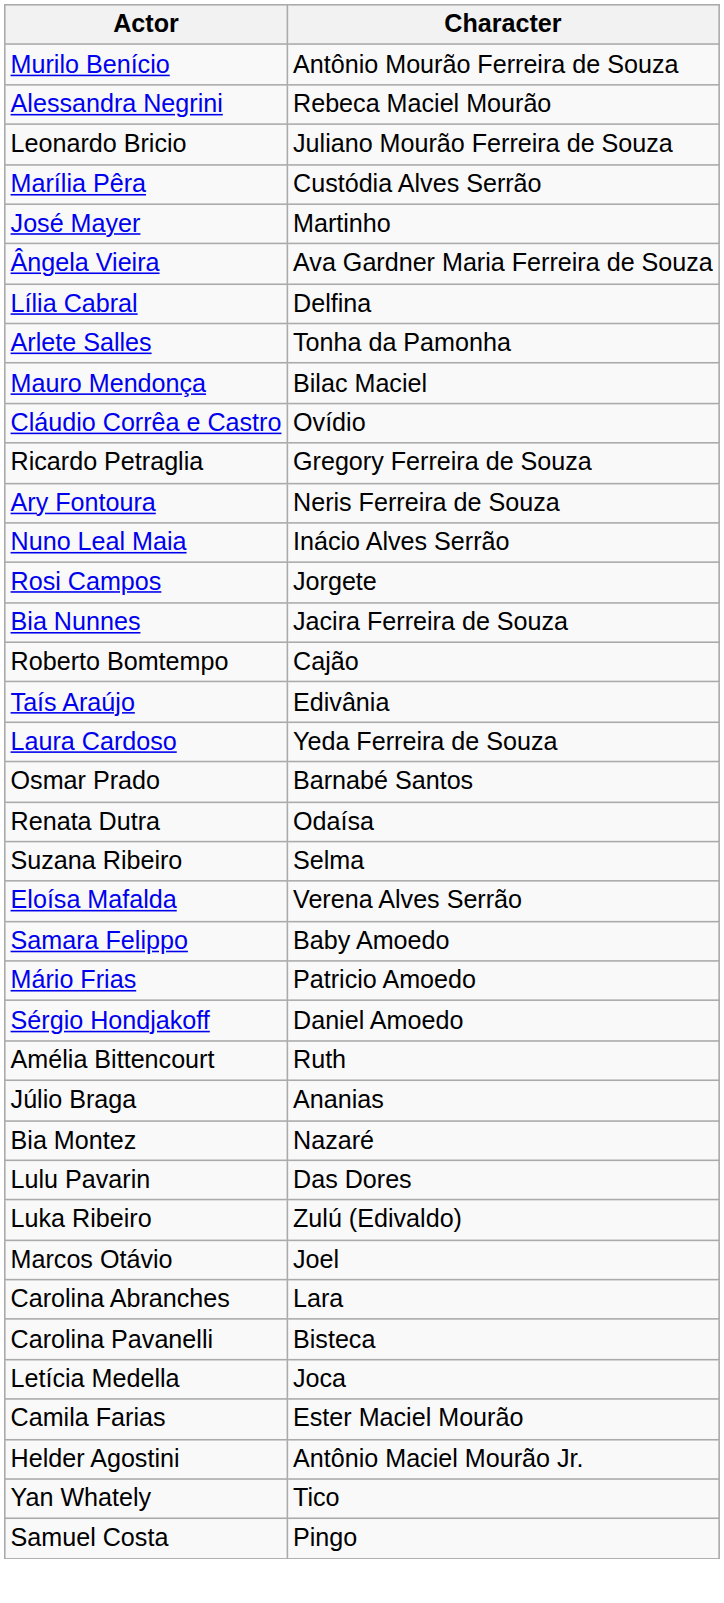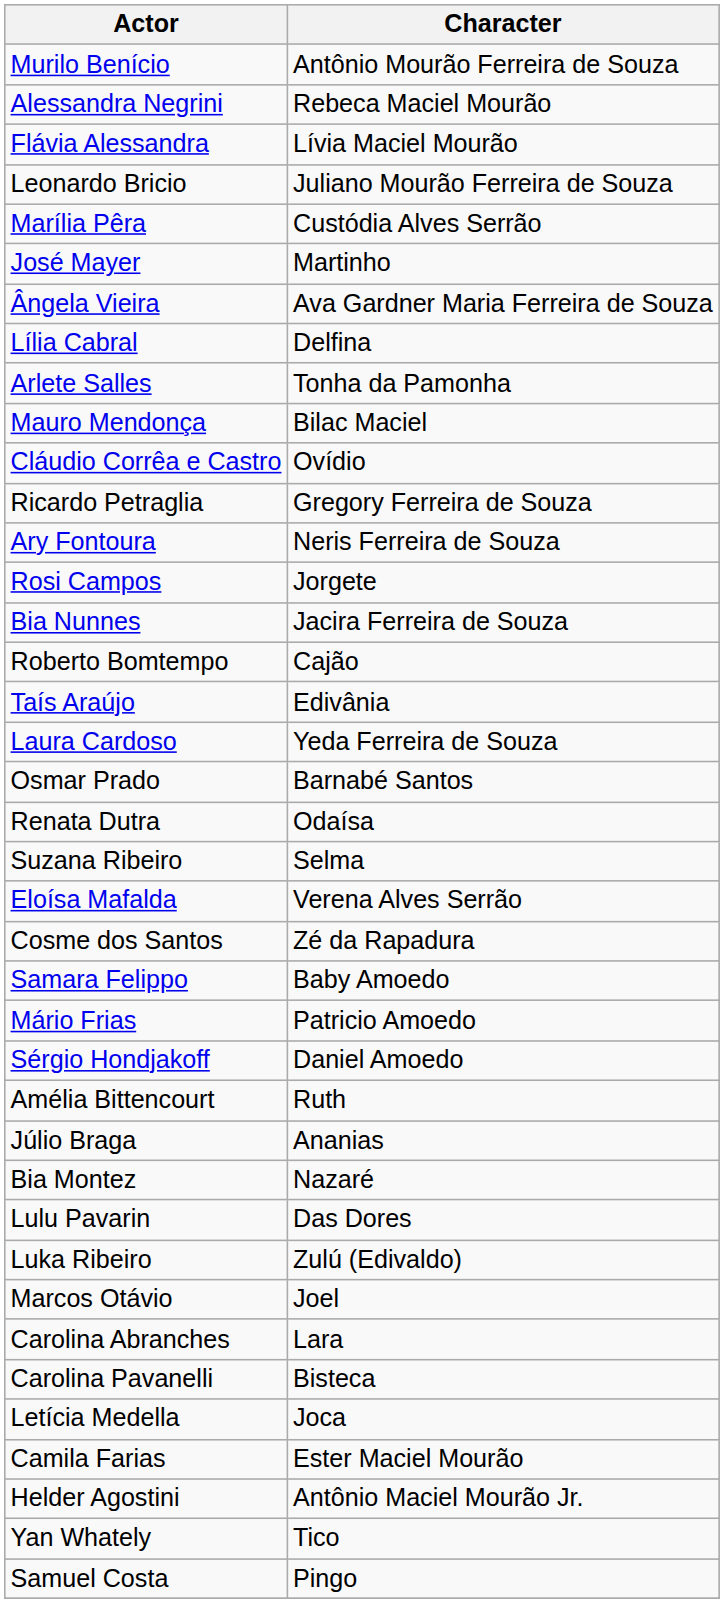 <table class="wikitable sortable">
 <tr>
 <th>Actor</th>
 <th>Character</th>
 </tr>
 <tr>
 <td><a href='#'>Murilo Benício</a></td>
 <td>Antônio Mourão Ferreira de Souza</td>
 </tr>
 <tr>
 <td><a href='#'>Alessandra Negrini</a></td>
 <td>Rebeca Maciel Mourão</td>
+</tr>
+<tr>
+<td><a href='#'>Flávia Alessandra</a></td>
+<td>Lívia Maciel Mourão</td>
 </tr>
 <tr>
 <td>Leonardo Bricio</td>
 <td>Juliano Mourão Ferreira de Souza</td>
 </tr>
 <tr>
 <td><a href='#'>Marília Pêra</a></td>
 <td>Custódia Alves Serrão</td>
 </tr>
 <tr>
 <td><a href='#'>José Mayer</a></td>
 <td>Martinho</td>
 </tr>
 <tr>
 <td><a href='#'>Ângela Vieira</a></td>
 <td>Ava Gardner Maria Ferreira de Souza</td>
 </tr>
 <tr>
 <td><a href='#'>Lília Cabral</a></td>
 <td>Delfina</td>
 </tr>
 <tr>
 <td><a href='#'>Arlete Salles</a></td>
 <td>Tonha da Pamonha</td>
 </tr>
 <tr>
 <td><a href='#'>Mauro Mendonça</a></td>
 <td>Bilac Maciel</td>
 </tr>
 <tr>
 <td><a href='#'>Cláudio Corrêa e Castro</a></td>
 <td>Ovídio</td>
 </tr>
 <tr>
 <td>Ricardo Petraglia</td>
 <td>Gregory Ferreira de Souza</td>
 </tr>
 <tr>
 <td><a href='#'>Ary Fontoura</a></td>
 <td>Neris Ferreira de Souza</td>
 </tr>
 <tr>
-<td><a href='#'>Nuno Leal Maia</a></td>
-<td>Inácio Alves Serrão</td>
-</tr>
-<tr>
 <td><a href='#'>Rosi Campos</a></td>
 <td>Jorgete</td>
 </tr>
 <tr>
 <td><a href='#'>Bia Nunnes</a></td>
 <td>Jacira Ferreira de Souza</td>
 </tr>
 <tr>
 <td>Roberto Bomtempo</td>
 <td>Cajão</td>
 </tr>
 <tr>
 <td><a href='#'>Taís Araújo</a></td>
 <td>Edivânia</td>
 </tr>
 <tr>
 <td><a href='#'>Laura Cardoso</a></td>
 <td>Yeda Ferreira de Souza</td>
 </tr>
 <tr>
 <td>Osmar Prado</td>
 <td>Barnabé Santos</td>
 </tr>
 <tr>
 <td>Renata Dutra</td>
 <td>Odaísa</td>
 </tr>
 <tr>
 <td>Suzana Ribeiro</td>
 <td>Selma</td>
 </tr>
 <tr>
 <td><a href='#'>Eloísa Mafalda</a></td>
 <td>Verena Alves Serrão</td>
+</tr>
+<tr>
+<td>Cosme dos Santos</td>
+<td>Zé da Rapadura</td>
 </tr>
 <tr>
 <td><a href='#'>Samara Felippo</a></td>
 <td>Baby Amoedo</td>
 </tr>
 <tr>
 <td><a href='#'>Mário Frias</a></td>
 <td>Patricio Amoedo</td>
 </tr>
 <tr>
 <td><a href='#'>Sérgio Hondjakoff</a></td>
 <td>Daniel Amoedo</td>
 </tr>
 <tr>
 <td>Amélia Bittencourt</td>
 <td>Ruth</td>
 </tr>
 <tr>
 <td>Júlio Braga</td>
 <td>Ananias</td>
 </tr>
 <tr>
 <td>Bia Montez</td>
 <td>Nazaré</td>
 </tr>
 <tr>
 <td>Lulu Pavarin</td>
 <td>Das Dores</td>
 </tr>
 <tr>
 <td>Luka Ribeiro</td>
 <td>Zulú (Edivaldo)</td>
 </tr>
 <tr>
 <td>Marcos Otávio</td>
 <td>Joel</td>
 </tr>
 <tr>
 <td>Carolina Abranches</td>
 <td>Lara</td>
 </tr>
 <tr>
 <td>Carolina Pavanelli</td>
 <td>Bisteca</td>
 </tr>
 <tr>
 <td>Letícia Medella</td>
 <td>Joca</td>
 </tr>
 <tr>
 <td>Camila Farias</td>
 <td>Ester Maciel Mourão</td>
 </tr>
 <tr>
 <td>Helder Agostini</td>
 <td>Antônio Maciel Mourão Jr.</td>
 </tr>
 <tr>
 <td>Yan Whately</td>
 <td>Tico</td>
 </tr>
 <tr>
 <td>Samuel Costa</td>
 <td>Pingo</td>
 </tr>
 <tr>
 </tr>
 </table>
